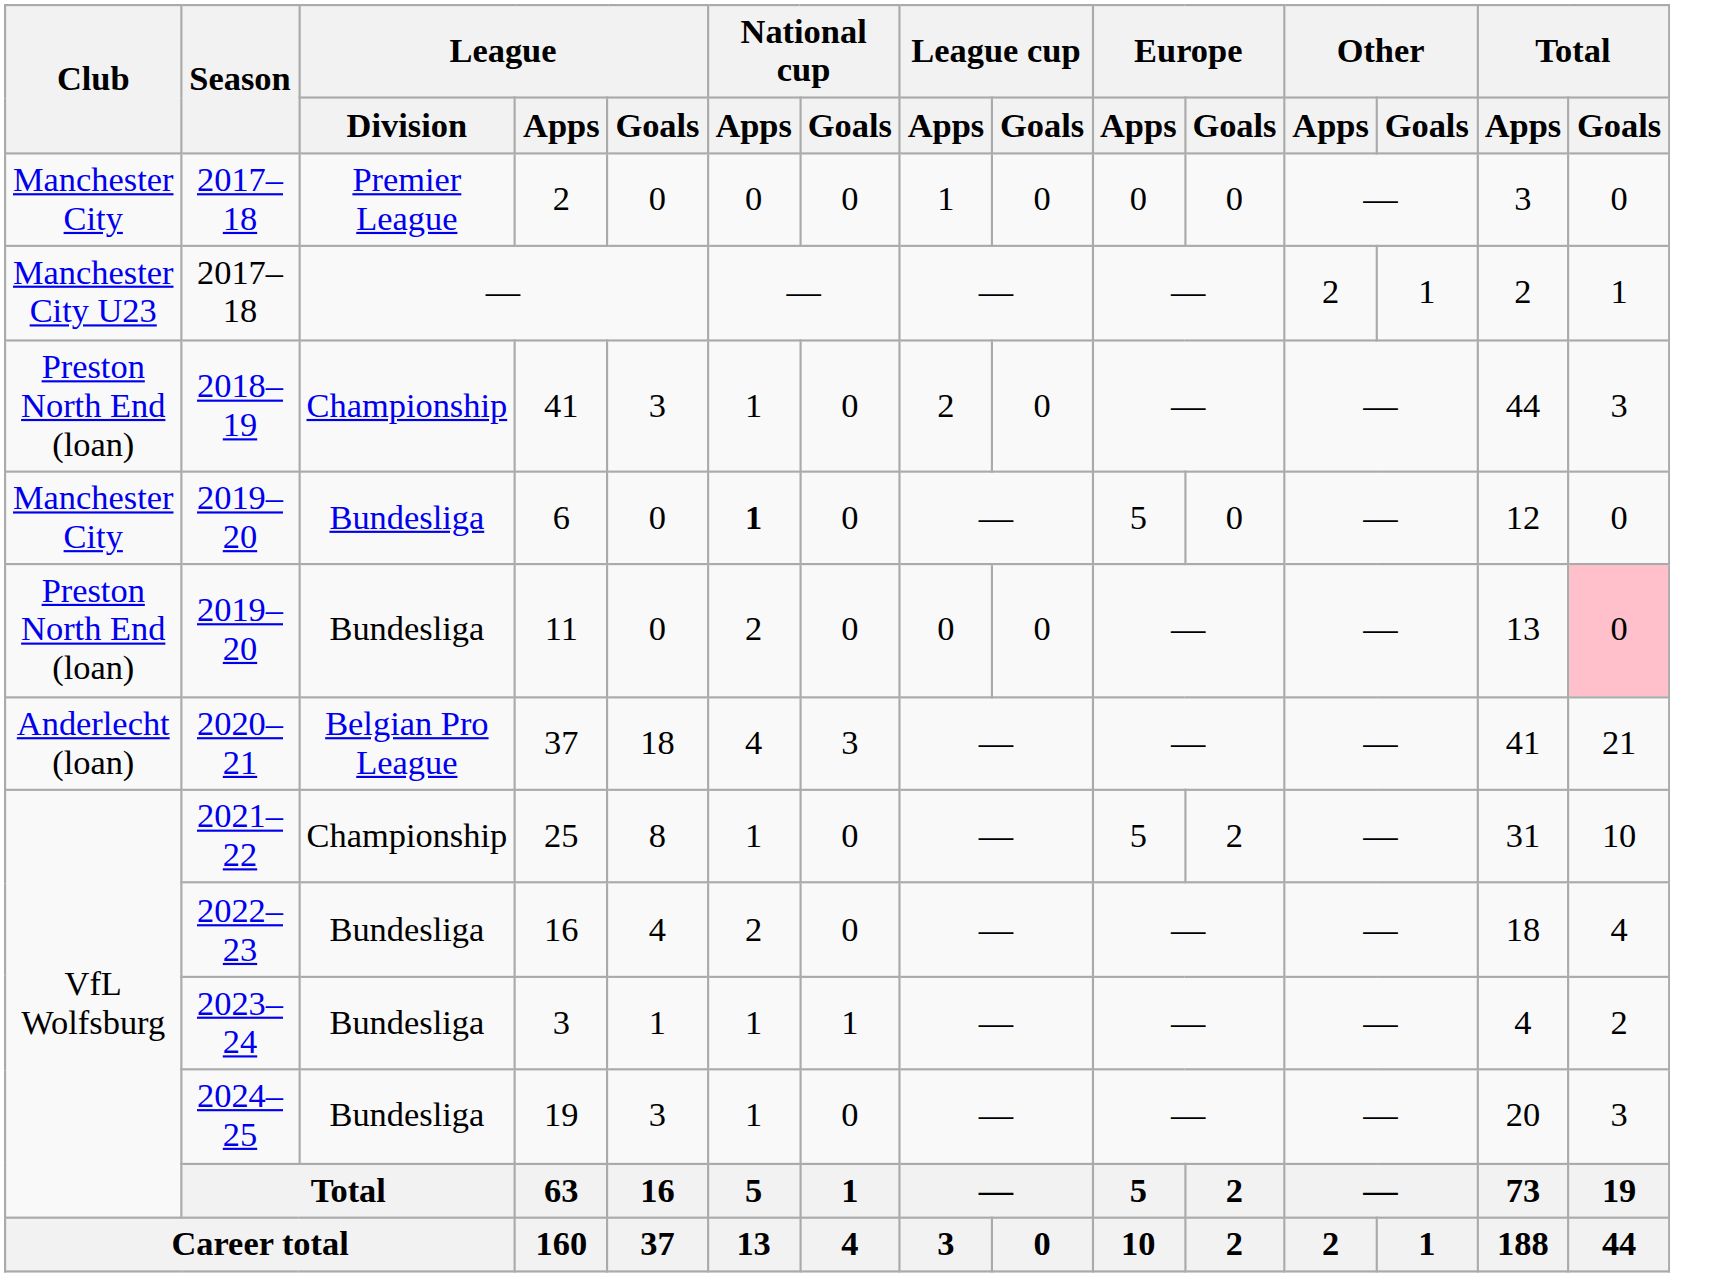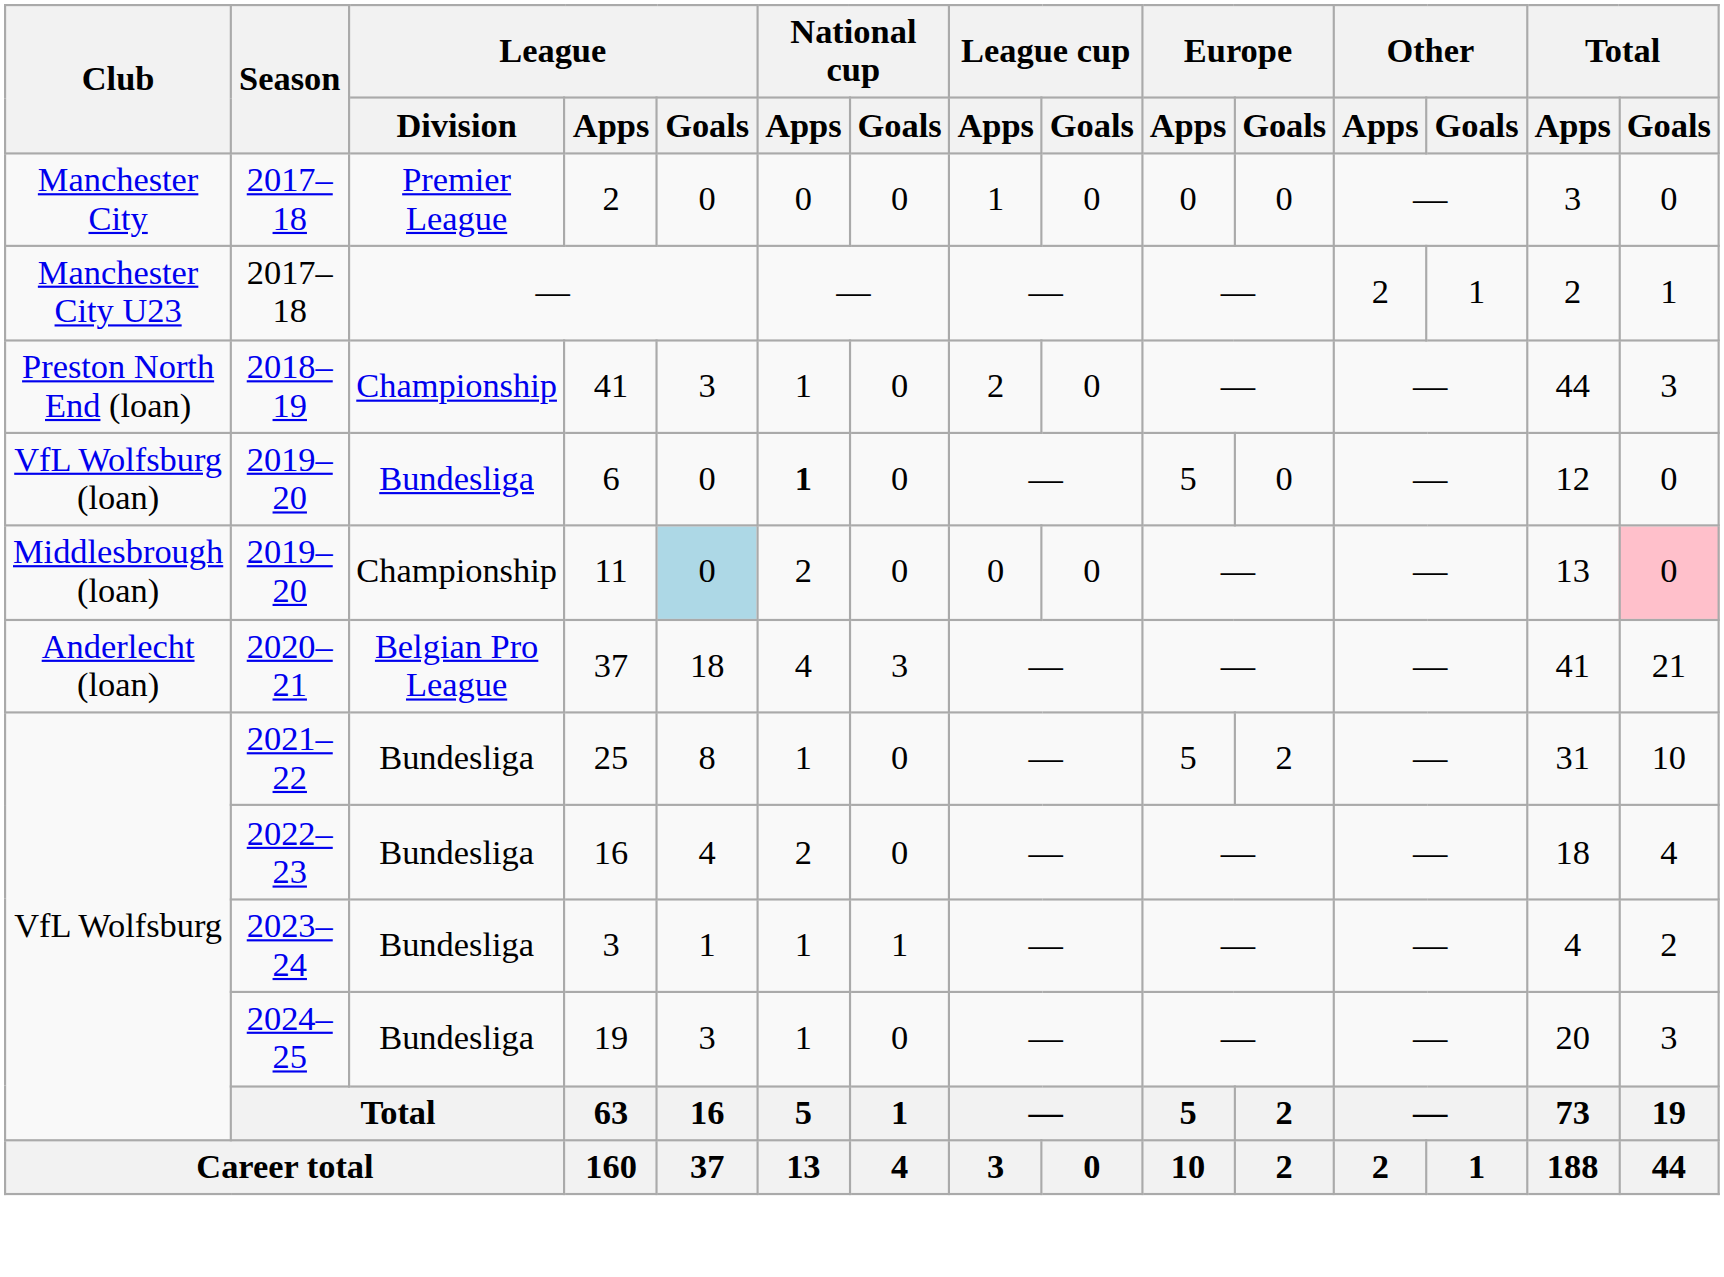 <table class="wikitable" style="text-align: center;">
 <tr>
 <th rowspan=2>Club</th>
 <th rowspan=2>Season</th>
 <th colspan=3>League</th>
 <th colspan=2>National cup</th>
 <th colspan=2>League cup</th>
 <th colspan=2>Europe</th>
 <th colspan=2>Other</th>
 <th colspan=2>Total</th>
 </tr>
 <tr>
 <th>Division</th>
 <th>Apps</th>
 <th>Goals</th>
 <th>Apps</th>
 <th>Goals</th>
 <th>Apps</th>
 <th>Goals</th>
 <th>Apps</th>
 <th>Goals</th>
 <th>Apps</th>
 <th>Goals</th>
 <th>Apps</th>
 <th>Goals</th>
 </tr>
 <tr>
 <td><a href='#'>Manchester City</a></td>
 <td><a href='#'>2017–18</a></td>
 <td><a href='#'>Premier League</a></td>
 <td>2</td>
 <td>0</td>
 <td>0</td>
 <td>0</td>
 <td>1</td>
 <td>0</td>
 <td>0</td>
 <td>0</td>
 <td colspan=2>—</td>
 <td>3</td>
 <td>0</td>
 </tr>
 <tr>
 <td><a href='#'>Manchester City U23</a></td>
 <td>2017–18</td>
 <td colspan=3>—</td>
 <td colspan=2>—</td>
 <td colspan=2>—</td>
 <td colspan=2>—</td>
 <td>2</td>
 <td>1</td>
 <td>2</td>
 <td>1</td>
 </tr>
 <tr>
 <td><a href='#'>Preston North End</a> (loan)</td>
 <td><a href='#'>2018–19</a></td>
 <td><a href='#'>Championship</a></td>
 <td>41</td>
 <td>3</td>
 <td>1</td>
 <td>0</td>
 <td>2</td>
 <td>0</td>
 <td colspan=2>—</td>
 <td colspan=2>—</td>
 <td>44</td>
 <td>3</td>
 </tr>
 <tr>
-<td><a href='#'>Manchester City</a></td>
+<td><a href='#'>VfL Wolfsburg</a> (loan)</td>
 <td><a href='#'>2019–20</a></td>
 <td><a href='#'>Bundesliga</a></td>
 <td>6</td>
 <td>0</td>
 <td><strong>1</strong></td>
 <td>0</td>
 <td colspan=2>—</td>
 <td>5</td>
 <td>0</td>
 <td colspan=2>—</td>
 <td>12</td>
 <td>0</td>
 </tr>
 <tr>
-<td><a href='#'>Preston North End</a> (loan)</td>
+<td><a href='#'>Middlesbrough</a> (loan)</td>
 <td><a href='#'>2019–20</a></td>
-<td>Bundesliga</td>
+<td>Championship</td>
 <td>11</td>
-<td>0</td>
+<td style="background: lightblue;">0</td>
 <td>2</td>
 <td>0</td>
 <td>0</td>
 <td>0</td>
 <td colspan=2>—</td>
 <td colspan=2>—</td>
 <td>13</td>
 <td style="background: pink;">0</td>
 </tr>
 <tr>
 <td><a href='#'>Anderlecht</a> (loan)</td>
 <td><a href='#'>2020–21</a></td>
 <td><a href='#'>Belgian Pro League</a></td>
 <td>37</td>
 <td>18</td>
 <td>4</td>
 <td>3</td>
 <td colspan=2>—</td>
 <td colspan=2>—</td>
 <td colspan=2>—</td>
 <td>41</td>
 <td>21</td>
 </tr>
 <tr>
 <td rowspan=5>VfL Wolfsburg</td>
 <td><a href='#'>2021–22</a></td>
-<td>Championship</td>
+<td>Bundesliga</td>
 <td>25</td>
 <td>8</td>
 <td>1</td>
 <td>0</td>
 <td colspan=2>—</td>
 <td>5</td>
 <td>2</td>
 <td colspan=2>—</td>
 <td>31</td>
 <td>10</td>
 </tr>
 <tr>
 <td><a href='#'>2022–23</a></td>
 <td>Bundesliga</td>
 <td>16</td>
 <td>4</td>
 <td>2</td>
 <td>0</td>
 <td colspan=2>—</td>
 <td colspan=2>—</td>
 <td colspan=2>—</td>
 <td>18</td>
 <td>4</td>
 </tr>
 <tr>
 <td><a href='#'>2023–24</a></td>
 <td>Bundesliga</td>
 <td>3</td>
 <td>1</td>
 <td>1</td>
 <td>1</td>
 <td colspan=2>—</td>
 <td colspan=2>—</td>
 <td colspan=2>—</td>
 <td>4</td>
 <td>2</td>
 </tr>
 <tr>
 <td><a href='#'>2024–25</a></td>
 <td>Bundesliga</td>
 <td>19</td>
 <td>3</td>
 <td>1</td>
 <td>0</td>
 <td colspan=2>—</td>
 <td colspan=2>—</td>
 <td colspan=2>—</td>
 <td>20</td>
 <td>3</td>
 </tr>
 <tr>
 <th colspan=2>Total</th>
 <th>63</th>
 <th>16</th>
 <th>5</th>
 <th>1</th>
 <th colspan=2>—</th>
 <th>5</th>
 <th>2</th>
 <th colspan=2>—</th>
 <th>73</th>
 <th>19</th>
 </tr>
 <tr>
 <th colspan=3>Career total</th>
 <th>160</th>
 <th>37</th>
 <th>13</th>
 <th>4</th>
 <th>3</th>
 <th>0</th>
 <th>10</th>
 <th>2</th>
 <th>2</th>
 <th>1</th>
 <th>188</th>
 <th>44</th>
 </tr>
 </table>
